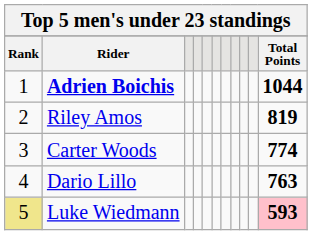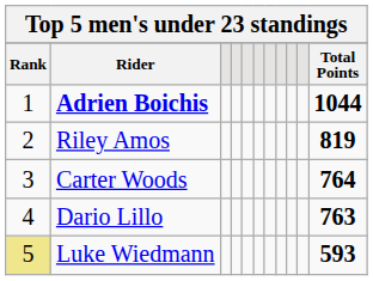 <table class="wikitable sortable">
 <tr>
 <th colspan=27 align="center"><strong>Top 5 men's under 23 standings</strong></th>
 </tr>
 <tr>
 </tr>
 <tr style="font-size:8pt;font-weight:bold">
 <th align="center">Rank</th>
 <th align="center">Rider</th>
 <th class=unsortable style="background:#E5E4E2;"><small></small></th>
 <th class=unsortable style="background:#E5E4E2;"><small></small></th>
 <th class=unsortable style="background:#E5E4E2;"><small></small></th>
 <th class=unsortable style="background:#E5E4E2;"><small></small></th>
 <th class=unsortable style="background:#E5E4E2;"><small></small></th>
 <th class=unsortable style="background:#E5E4E2;"><small></small></th>
 <th class=unsortable style="background:#E5E4E2;"><small></small></th>
 <th class=unsortable style="background:#E5E4E2;"><small></small></th>
 <th align="center">Total<br>Points</th>
 </tr>
 <tr>
 <td align=center>1</td>
 <td> <strong><a href='#'>Adrien Boichis</a></strong></td>
 <td align=center></td>
 <td align=center></td>
 <td align=center></td>
 <td align=center></td>
 <td align=center></td>
 <td align=center></td>
 <td align=center></td>
 <td align=center></td>
 <td align=center><strong>1044</strong></td>
 </tr>
 <tr>
 <td align=center>2</td>
 <td> <a href='#'>Riley Amos</a></td>
 <td align=center></td>
 <td align=center></td>
 <td align=center></td>
 <td align=center></td>
 <td align=center></td>
 <td align=center></td>
 <td align=center></td>
 <td align=center></td>
 <td align=center><strong>819</strong></td>
 </tr>
 <tr>
 <td align=center>3</td>
 <td> <a href='#'>Carter Woods</a></td>
 <td align=center></td>
 <td align=center></td>
 <td align=center></td>
 <td align=center></td>
 <td align=center></td>
 <td align=center></td>
 <td align=center></td>
 <td align=center></td>
-<td align=center><strong>774</strong></td>
+<td align=center><strong>764</strong></td>
 </tr>
 <tr>
 <td align=center>4</td>
 <td> <a href='#'>Dario Lillo</a></td>
 <td align=center></td>
 <td align=center></td>
 <td align=center></td>
 <td align=center></td>
 <td align=center></td>
 <td align=center></td>
 <td align=center></td>
 <td align=center></td>
 <td align=center><strong>763</strong></td>
 </tr>
 <tr>
 <td align=center style="background: khaki;">5</td>
 <td> <a href='#'>Luke Wiedmann</a></td>
 <td align=center></td>
 <td align=center></td>
 <td align=center></td>
 <td align=center></td>
 <td align=center></td>
 <td align=center></td>
 <td align=center></td>
 <td align=center></td>
-<td align=center style="background: pink;"><strong>593</strong><br></td>
+<td align=center><strong>593</strong><br></td>
 </tr>
 </table>
